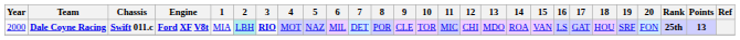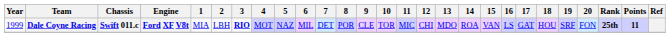 <table class="wikitable" style="text-align:center; font-size:85%">
 <tr>
 <th>Year</th>
 <th>Team</th>
 <th>Chassis</th>
 <th>Engine</th>
 <th>1</th>
 <th>2</th>
 <th>3</th>
 <th>4</th>
 <th>5</th>
 <th>6</th>
 <th>7</th>
 <th>8</th>
 <th>9</th>
 <th>10</th>
 <th>11</th>
 <th>12</th>
 <th>13</th>
 <th>14</th>
 <th>15</th>
 <th>16</th>
 <th>17</th>
 <th>18</th>
 <th>19</th>
 <th>20</th>
 <th>Rank</th>
 <th>Points</th>
 <th>Ref</th>
 </tr>
 <tr>
-<td><a href='#'>2000</a></td>
+<td><a href='#'>1999</a></td>
 <th nowrap><a href='#'>Dale Coyne Racing</a></th>
 <th nowrap><a href='#'>Swift</a> 011.c</th>
 <th nowrap><a href='#'>Ford</a> <a href='#'>XF</a> <a href='#'>V8</a><a href='#'>t</a></th>
 <td><a href='#'>MIA</a></td>
-<td style="background: paleturquoise;"><a href='#'>LBH</a></td>
+<td><a href='#'>LBH</a></td>
 <td><strong><a href='#'>RIO</a></strong></td>
 <td style="background:#CFCFFF;"><a href='#'>MOT</a><br></td>
 <td style="background:#CFCFFF;"><a href='#'>NAZ</a><br></td>
 <td style="background:#EFCFFF;"><a href='#'>MIL</a><br></td>
 <td style="background:#CFEAFF;"><a href='#'>DET</a><br></td>
 <td style="background:#CFCFFF;"><a href='#'>POR</a><br></td>
 <td style="background:#EFCFFF;"><a href='#'>CLE</a><br></td>
 <td style="background:#EFCFFF;"><a href='#'>TOR</a><br></td>
 <td style="background:#CFCFFF;"><a href='#'>MIC</a><br></td>
 <td style="background:#EFCFFF;"><a href='#'>CHI</a><br></td>
 <td style="background:#EFCFFF;"><a href='#'>MDO</a><br></td>
 <td style="background:#EFCFFF;"><a href='#'>ROA</a><br></td>
 <td style="background:#EFCFFF;"><a href='#'>VAN</a><br></td>
 <td style="background:#CFCFFF;"><a href='#'>LS</a><br></td>
 <td style="background:#CFCFFF;"><a href='#'>GAT</a><br></td>
 <td style="background:#EFCFFF;"><a href='#'>HOU</a><br></td>
 <td style="background:#CFCFFF;"><a href='#'>SRF</a><br></td>
 <td style="background:#CFEAFF;"><a href='#'>FON</a><br></td>
 <td style="background:#CFCFFF;"><strong>25th</strong></td>
-<td style="background:#CFCFFF;"><strong>13</strong></td>
+<td style="background:#CFCFFF;"><strong>11</strong></td>
 <th></th>
 </tr>
 <tr>
 </tr>
 </table>
